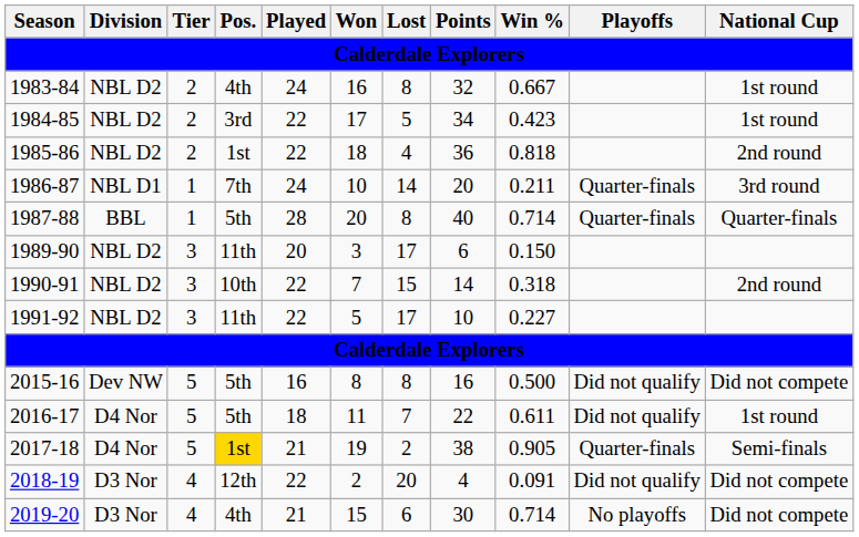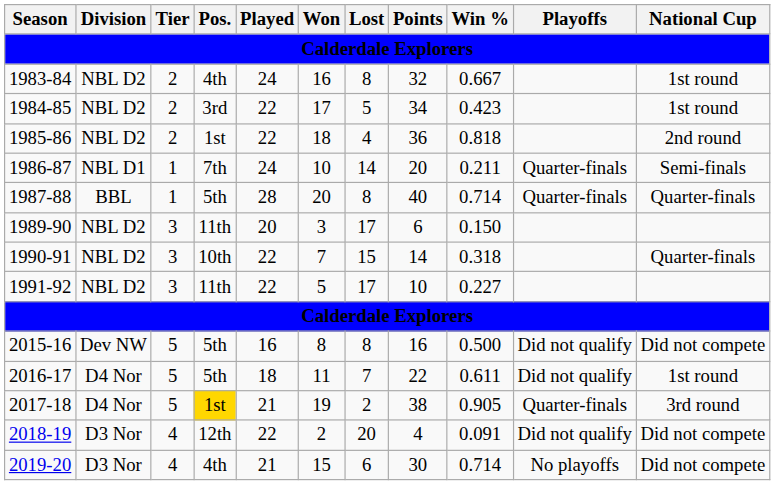 <table class="wikitable" style="text-align: center;">
 <tr bgcolor="#efefef">
 <th>Season</th>
 <th>Division</th>
 <th>Tier</th>
 <th>Pos.</th>
 <th>Played</th>
 <th>Won</th>
 <th>Lost</th>
 <th>Points</th>
 <th>Win %</th>
 <th>Playoffs</th>
 <th>National Cup</th>
 </tr>
 <tr>
 <td colspan="14" align=center bgcolor="blue"><span><strong>Calderdale Explorers</strong></span></td>
 </tr>
 <tr>
 <td>1983-84</td>
 <td>NBL D2</td>
 <td>2</td>
 <td>4th</td>
 <td>24</td>
 <td>16</td>
 <td>8</td>
 <td>32</td>
 <td>0.667</td>
 <td></td>
 <td>1st round</td>
 </tr>
 <tr>
 <td>1984-85</td>
 <td>NBL D2</td>
 <td>2</td>
 <td>3rd</td>
 <td>22</td>
 <td>17</td>
 <td>5</td>
 <td>34</td>
 <td>0.423</td>
 <td></td>
 <td>1st round</td>
 </tr>
 <tr>
 <td>1985-86</td>
 <td>NBL D2</td>
 <td>2</td>
 <td>1st</td>
 <td>22</td>
 <td>18</td>
 <td>4</td>
 <td>36</td>
 <td>0.818</td>
 <td></td>
 <td>2nd round</td>
 </tr>
 <tr>
 <td>1986-87</td>
 <td>NBL D1</td>
 <td>1</td>
 <td>7th</td>
 <td>24</td>
 <td>10</td>
 <td>14</td>
 <td>20</td>
 <td>0.211</td>
 <td>Quarter-finals</td>
-<td>3rd round</td>
+<td>Semi-finals</td>
 </tr>
 <tr>
 <td>1987-88</td>
 <td>BBL</td>
 <td>1</td>
 <td>5th</td>
 <td>28</td>
 <td>20</td>
 <td>8</td>
 <td>40</td>
 <td>0.714</td>
 <td>Quarter-finals</td>
 <td>Quarter-finals</td>
 </tr>
 <tr>
 <td>1989-90</td>
 <td>NBL D2</td>
 <td>3</td>
 <td>11th</td>
 <td>20</td>
 <td>3</td>
 <td>17</td>
 <td>6</td>
 <td>0.150</td>
 <td></td>
 <td></td>
 </tr>
 <tr>
 <td>1990-91</td>
 <td>NBL D2</td>
 <td>3</td>
 <td>10th</td>
 <td>22</td>
 <td>7</td>
 <td>15</td>
 <td>14</td>
 <td>0.318</td>
 <td></td>
-<td>2nd round</td>
+<td>Quarter-finals</td>
 </tr>
 <tr>
 <td>1991-92</td>
 <td>NBL D2</td>
 <td>3</td>
 <td>11th</td>
 <td>22</td>
 <td>5</td>
 <td>17</td>
 <td>10</td>
 <td>0.227</td>
 <td></td>
 <td></td>
 </tr>
 <tr>
 <td colspan="14" align=center bgcolor="blue"><span><strong>Calderdale Explorers</strong></span></td>
 </tr>
 <tr>
 <td>2015-16</td>
 <td>Dev NW</td>
 <td>5</td>
 <td>5th</td>
 <td>16</td>
 <td>8</td>
 <td>8</td>
 <td>16</td>
 <td>0.500</td>
 <td>Did not qualify</td>
 <td>Did not compete</td>
 </tr>
 <tr>
 <td>2016-17</td>
 <td>D4 Nor</td>
 <td>5</td>
 <td>5th</td>
 <td>18</td>
 <td>11</td>
 <td>7</td>
 <td>22</td>
 <td>0.611</td>
 <td>Did not qualify</td>
 <td>1st round</td>
 </tr>
 <tr>
 <td>2017-18</td>
 <td>D4 Nor</td>
 <td>5</td>
 <td bgcolor=gold>1st</td>
 <td>21</td>
 <td>19</td>
 <td>2</td>
 <td>38</td>
 <td>0.905</td>
 <td>Quarter-finals</td>
-<td>Semi-finals</td>
+<td>3rd round</td>
 </tr>
 <tr>
 <td><a href='#'>2018-19</a></td>
 <td>D3 Nor</td>
 <td>4</td>
 <td>12th</td>
 <td>22</td>
 <td>2</td>
 <td>20</td>
 <td>4</td>
 <td>0.091</td>
 <td>Did not qualify</td>
 <td>Did not compete</td>
 </tr>
 <tr>
 <td><a href='#'>2019-20</a></td>
 <td>D3 Nor</td>
 <td>4</td>
 <td>4th</td>
 <td>21</td>
 <td>15</td>
 <td>6</td>
 <td>30</td>
 <td>0.714</td>
 <td>No playoffs</td>
 <td>Did not compete</td>
 </tr>
 </table>
